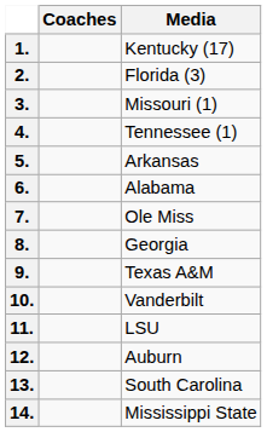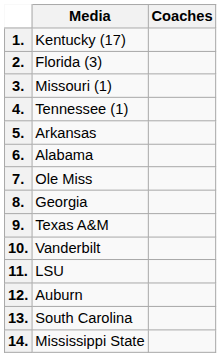 <table class="wikitable" style="white-space:nowrap; font-size:90%;">
 <tr>
 <td ! colspan=1 style="background:white; border-top-style:hidden; border-left-style:hidden;"></td>
+<th>Media</th>
 <th>Coaches</th>
-<th>Media</th>
 </tr>
 <tr>
 <th>1.</th>
+<td>Kentucky (17)</td>
 <td></td>
-<td>Kentucky (17)</td>
 </tr>
 <tr>
 <th>2.</th>
+<td>Florida (3)</td>
 <td></td>
-<td>Florida (3)</td>
 </tr>
 <tr>
 <th>3.</th>
+<td>Missouri (1)</td>
 <td></td>
-<td>Missouri (1)</td>
 </tr>
 <tr>
 <th>4.</th>
+<td>Tennessee (1)</td>
 <td></td>
-<td>Tennessee (1)</td>
 </tr>
 <tr>
 <th>5.</th>
+<td>Arkansas</td>
 <td></td>
-<td>Arkansas</td>
 </tr>
 <tr>
 <th>6.</th>
+<td>Alabama</td>
 <td></td>
-<td>Alabama</td>
 </tr>
 <tr>
 <th>7.</th>
+<td>Ole Miss</td>
 <td></td>
-<td>Ole Miss</td>
 </tr>
 <tr>
 <th>8.</th>
+<td>Georgia</td>
 <td></td>
-<td>Georgia</td>
 </tr>
 <tr>
 <th>9.</th>
+<td>Texas A&M</td>
 <td></td>
-<td>Texas A&M</td>
 </tr>
 <tr>
 <th>10.</th>
+<td>Vanderbilt</td>
 <td></td>
-<td>Vanderbilt</td>
 </tr>
 <tr>
 <th>11.</th>
+<td>LSU</td>
 <td></td>
-<td>LSU</td>
 </tr>
 <tr>
 <th>12.</th>
+<td>Auburn</td>
 <td></td>
-<td>Auburn</td>
 </tr>
 <tr>
 <th>13.</th>
+<td>South Carolina</td>
 <td></td>
-<td>South Carolina</td>
 </tr>
 <tr>
 <th>14.</th>
+<td>Mississippi State</td>
 <td></td>
-<td>Mississippi State</td>
 </tr>
 </table>
